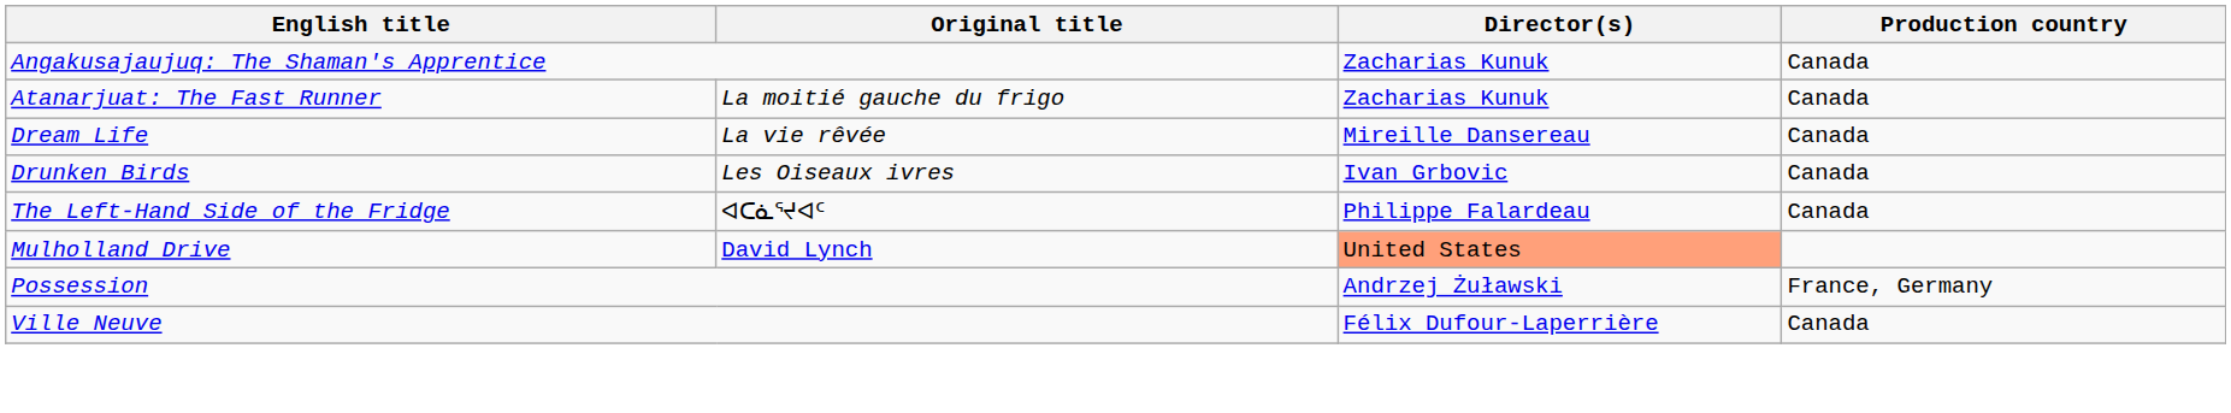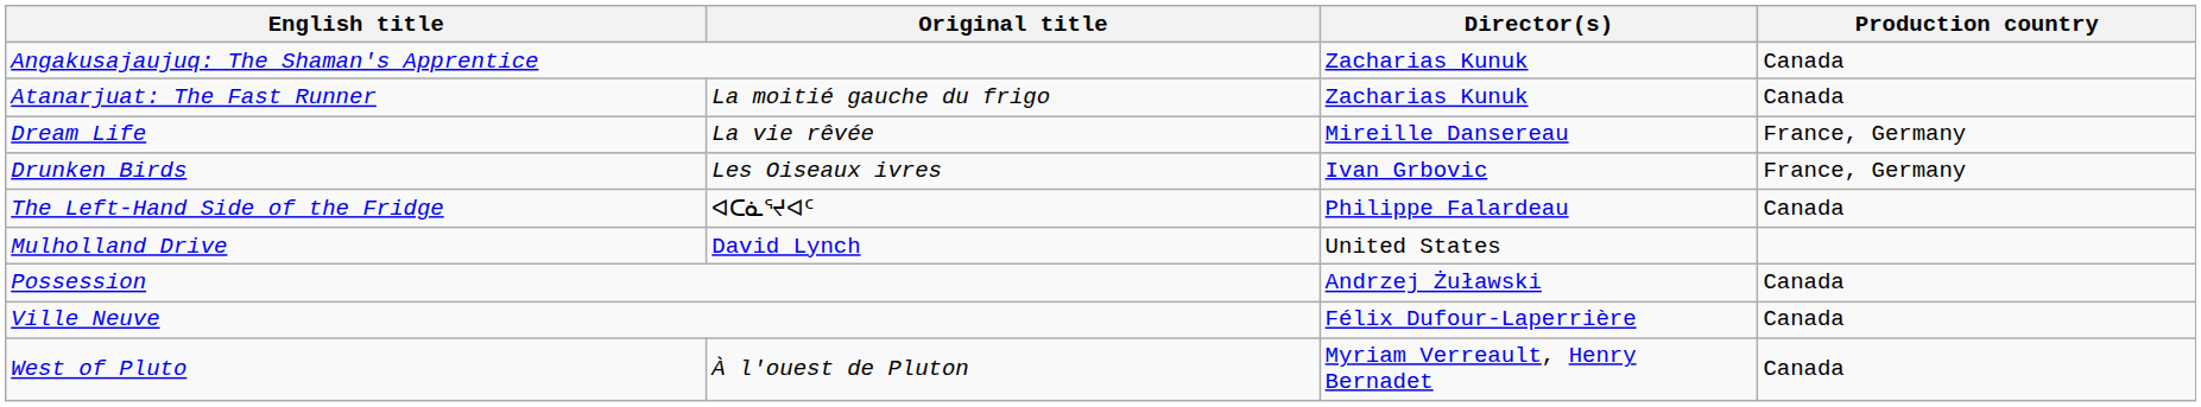 <table class="wikitable" width=100%>
 <tr>
 <th scope="col" width="32%">English title</th>
 <th scope="col" width="28%">Original title</th>
 <th scope="col" width="20%">Director(s)</th>
 <th scope="col" width="20%">Production country</th>
 </tr>
 <tr>
 <td colspan=2><em><a href='#'>Angakusajaujuq: The Shaman's Apprentice</a></em></td>
 <td><a href='#'>Zacharias Kunuk</a></td>
 <td>Canada</td>
 </tr>
 <tr>
 <td><em><a href='#'>Atanarjuat: The Fast Runner</a></em></td>
 <td><em>La moitié gauche du frigo</em></td>
 <td><a href='#'>Zacharias Kunuk</a></td>
 <td>Canada</td>
 </tr>
 <tr>
 <td><em><a href='#'>Dream Life</a></em></td>
 <td><em>La vie rêvée</em></td>
 <td><a href='#'>Mireille Dansereau</a></td>
-<td>Canada</td>
+<td>France, Germany</td>
 </tr>
 <tr>
 <td><em><a href='#'>Drunken Birds</a></em></td>
 <td><em>Les Oiseaux ivres</em></td>
 <td><a href='#'>Ivan Grbovic</a></td>
-<td>Canada</td>
+<td>France, Germany</td>
 </tr>
 <tr>
 <td><em><a href='#'>The Left-Hand Side of the Fridge</a></em></td>
 <td>ᐊᑕᓈᕐᔪᐊᑦ</td>
 <td><a href='#'>Philippe Falardeau</a></td>
 <td>Canada</td>
 </tr>
 <tr>
 <td><em><a href='#'>Mulholland Drive</a></em></td>
 <td><a href='#'>David Lynch</a></td>
-<td style="background: lightsalmon;">United States</td>
+<td>United States</td>
 </tr>
 <tr>
 <td colspan=2><em><a href='#'>Possession</a></em></td>
 <td><a href='#'>Andrzej Żuławski</a></td>
-<td>France, Germany</td>
+<td>Canada</td>
 </tr>
 <tr>
 <td colspan=2><em><a href='#'>Ville Neuve</a></em></td>
 <td><a href='#'>Félix Dufour-Laperrière</a></td>
 <td>Canada</td>
 </tr>
+<tr>
+<td><em><a href='#'>West of Pluto</a></em></td>
+<td><em>À l'ouest de Pluton</em></td>
+<td><a href='#'>Myriam Verreault</a>, <a href='#'>Henry Bernadet</a></td>
+<td>Canada</td>
+</tr>
 </table>
